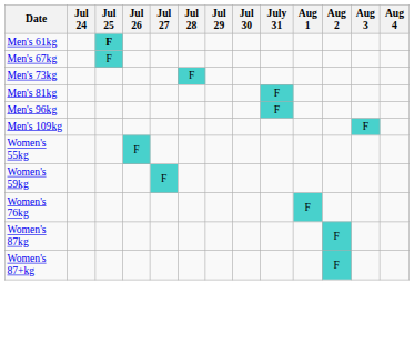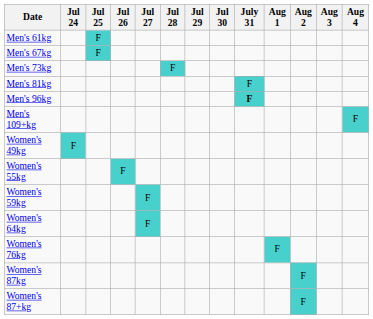 <table class="wikitable olympic-schedule Weightlifting">
 <tr>
 <th>Date</th>
 <th>Jul 24</th>
 <th>Jul 25</th>
 <th>Jul 26</th>
 <th>Jul 27</th>
 <th>Jul 28</th>
 <th>Jul 29</th>
 <th>Jul 30</th>
 <th>July 31</th>
 <th>Aug 1</th>
 <th>Aug 2</th>
 <th>Aug 3</th>
 <th>Aug 4</th>
 </tr>
 <tr>
 <td class="event"><a href='#'>Men's 61kg</a></td>
 <td></td>
-<td bgcolor="#48D1CC" align=center><strong>F</strong></td>
+<td bgcolor="#48D1CC" align=center>F</td>
 <td></td>
 <td></td>
 <td></td>
 <td></td>
 <td></td>
 <td></td>
 <td></td>
 <td></td>
 <td></td>
 <td></td>
 </tr>
 <tr>
 <td class="event"><a href='#'>Men's 67kg</a></td>
 <td></td>
 <td bgcolor="#48D1CC" align=center>F</td>
 <td></td>
 <td></td>
 <td></td>
 <td></td>
 <td></td>
 <td></td>
 <td></td>
 <td></td>
 <td></td>
 <td></td>
 </tr>
 <tr>
 <td class="event"><a href='#'>Men's 73kg</a></td>
 <td></td>
 <td></td>
 <td></td>
 <td></td>
 <td bgcolor="#48D1CC" align=center>F</td>
 <td></td>
 <td></td>
 <td></td>
 <td></td>
 <td></td>
 <td></td>
 <td></td>
 </tr>
 <tr>
 <td class="event"><a href='#'>Men's 81kg</a></td>
 <td></td>
 <td></td>
 <td></td>
 <td></td>
 <td></td>
 <td></td>
 <td></td>
 <td bgcolor="#48D1CC" align=center>F</td>
 <td></td>
 <td></td>
 <td></td>
 <td></td>
 </tr>
 <tr>
 <td class="event"><a href='#'>Men's 96kg</a></td>
 <td></td>
 <td></td>
 <td></td>
 <td></td>
 <td></td>
 <td></td>
 <td></td>
-<td bgcolor="#48D1CC" align=center>F</td>
+<td bgcolor="#48D1CC" align=center><strong>F</strong></td>
 <td></td>
 <td></td>
 <td></td>
 <td></td>
 </tr>
 <tr>
-<td class="event"><a href='#'>Men's 109kg</a></td>
+<td class="event"><a href='#'>Men's 109+kg</a></td>
+<td></td>
 <td></td>
 <td></td>
 <td></td>
 <td></td>
 <td></td>
 <td></td>
 <td></td>
 <td></td>
 <td></td>
 <td></td>
 <td bgcolor="#48D1CC" align=center>F</td>
+</tr>
+<tr>
+<td class="event"><a href='#'>Women's 49kg</a></td>
+<td bgcolor="#48D1CC" align=center>F</td>
+<td></td>
+<td></td>
+<td></td>
+<td></td>
+<td></td>
+<td></td>
+<td></td>
+<td></td>
+<td></td>
+<td></td>
 <td></td>
 </tr>
 <tr>
 <td class="event"><a href='#'>Women's 55kg</a></td>
 <td></td>
 <td></td>
 <td bgcolor="#48D1CC" align=center>F</td>
 <td></td>
 <td></td>
 <td></td>
 <td></td>
 <td></td>
 <td></td>
 <td></td>
 <td></td>
 <td></td>
 </tr>
 <tr>
 <td class="event"><a href='#'>Women's 59kg</a></td>
+<td></td>
+<td></td>
+<td></td>
+<td bgcolor="#48D1CC" align=center>F</td>
+<td></td>
+<td></td>
+<td></td>
+<td></td>
+<td></td>
+<td></td>
+<td></td>
+<td></td>
+</tr>
+<tr>
+<td class="event"><a href='#'>Women's 64kg</a></td>
 <td></td>
 <td></td>
 <td></td>
 <td bgcolor="#48D1CC" align=center>F</td>
 <td></td>
 <td></td>
 <td></td>
 <td></td>
 <td></td>
 <td></td>
 <td></td>
 <td></td>
 </tr>
 <tr>
 <td class="event"><a href='#'>Women's 76kg</a></td>
 <td></td>
 <td></td>
 <td></td>
 <td></td>
 <td></td>
 <td></td>
 <td></td>
 <td></td>
 <td bgcolor="#48D1CC" align=center>F</td>
 <td></td>
 <td></td>
 <td></td>
 </tr>
 <tr>
 <td class="event"><a href='#'>Women's 87kg</a></td>
 <td></td>
 <td></td>
 <td></td>
 <td></td>
 <td></td>
 <td></td>
 <td></td>
 <td></td>
 <td></td>
 <td bgcolor="#48D1CC" align=center>F</td>
 <td></td>
 <td></td>
 </tr>
 <tr>
 <td class="event"><a href='#'>Women's 87+kg</a></td>
 <td></td>
 <td></td>
 <td></td>
 <td></td>
 <td></td>
 <td></td>
 <td></td>
 <td></td>
 <td></td>
 <td bgcolor="#48D1CC" align=center>F</td>
 <td></td>
 <td></td>
 </tr>
 </table>
